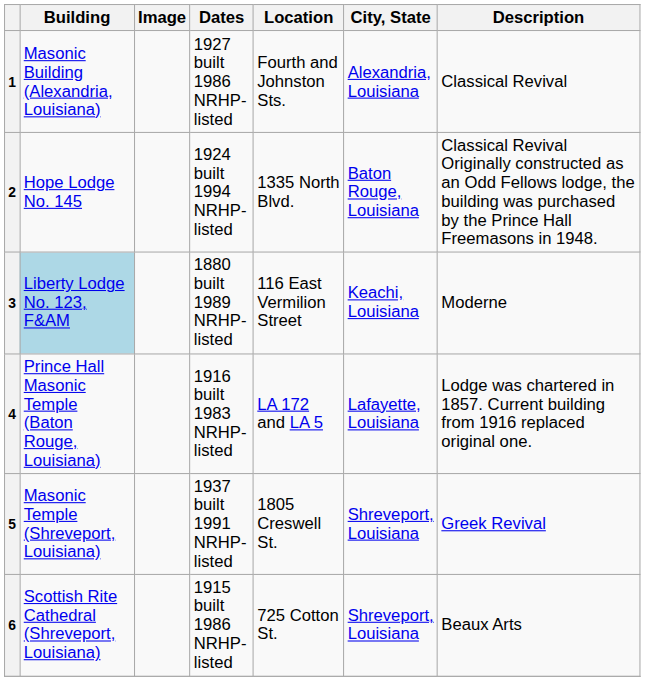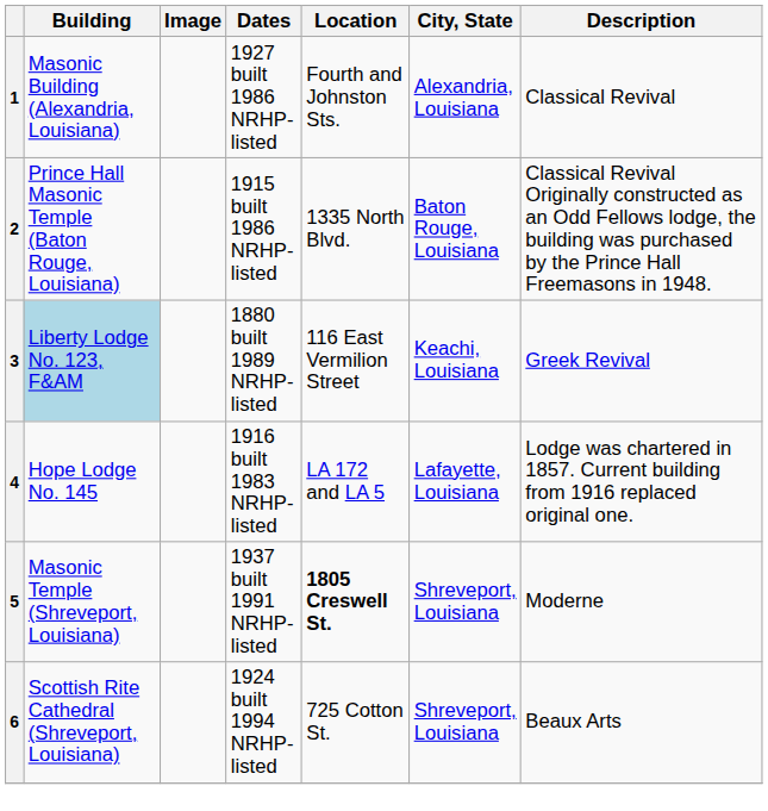 <table class="wikitable sortable" style="width:98%">
 <tr>
 <th></th>
 <th width = 18%><strong>Building</strong></th>
 <th width = 8% class="unsortable"><strong>Image</strong></th>
 <th width = 10%><strong>Dates</strong></th>
 <th><strong>Location</strong></th>
 <th width = 8%><strong>City, State</strong></th>
 <th class="unsortable"><strong>Description</strong></th>
 </tr>
 <tr ->
 <th><small>1</small></th>
 <td><a href='#'>Masonic Building (Alexandria, Louisiana)</a></td>
 <td></td>
 <td>1927 built<br>1986 NRHP-listed</td>
 <td>Fourth and Johnston Sts.<br><small></small></td>
 <td><a href='#'>Alexandria, Louisiana</a></td>
 <td>Classical Revival</td>
 </tr>
 <tr ->
 <th><small>2</small></th>
-<td><a href='#'>Hope Lodge No. 145</a></td>
+<td><a href='#'>Prince Hall Masonic Temple (Baton Rouge, Louisiana)</a></td>
 <td></td>
-<td>1924 built<br>1994 NRHP-listed</td>
+<td>1915 built<br>1986 NRHP-listed</td>
 <td>1335 North Blvd.<br><small></small></td>
 <td><a href='#'>Baton Rouge, Louisiana</a></td>
 <td>Classical Revival Originally constructed as an Odd Fellows lodge, the building was purchased by the Prince Hall Freemasons in 1948.</td>
 </tr>
 <tr ->
 <th><small>3</small></th>
 <td style="background: lightblue;"><a href='#'>Liberty Lodge No. 123, F&AM</a></td>
 <td></td>
 <td>1880 built<br>1989 NRHP-listed</td>
 <td>116 East Vermilion Street<br><small></small></td>
 <td><a href='#'>Keachi, Louisiana</a></td>
-<td>Moderne</td>
+<td><a href='#'>Greek Revival</a></td>
 </tr>
 <tr ->
 <th><small>4</small></th>
-<td><a href='#'>Prince Hall Masonic Temple (Baton Rouge, Louisiana)</a></td>
+<td><a href='#'>Hope Lodge No. 145</a></td>
 <td></td>
 <td>1916 built<br>1983 NRHP-listed</td>
 <td><a href='#'>LA 172</a> and <a href='#'>LA 5</a><br><small></small></td>
 <td><a href='#'>Lafayette, Louisiana</a></td>
 <td>Lodge was chartered in 1857.  Current building from 1916 replaced original one.</td>
 </tr>
 <tr ->
 <th><small>5</small></th>
 <td><a href='#'>Masonic Temple (Shreveport, Louisiana)</a></td>
 <td></td>
 <td>1937 built<br>1991 NRHP-listed</td>
-<td>1805 Creswell St.<br><small></small></td>
+<td><strong>1805 Creswell St.<br><small></small></strong></td>
 <td><a href='#'>Shreveport, Louisiana</a></td>
-<td><a href='#'>Greek Revival</a></td>
+<td>Moderne</td>
 </tr>
 <tr ->
 <th><small>6</small></th>
 <td><a href='#'>Scottish Rite Cathedral (Shreveport, Louisiana)</a></td>
 <td></td>
-<td>1915 built<br>1986 NRHP-listed</td>
+<td>1924 built<br>1994 NRHP-listed</td>
 <td>725 Cotton St.<br><small></small></td>
 <td><a href='#'>Shreveport, Louisiana</a></td>
 <td>Beaux Arts</td>
 </tr>
 <tr ->
 </tr>
 </table>
